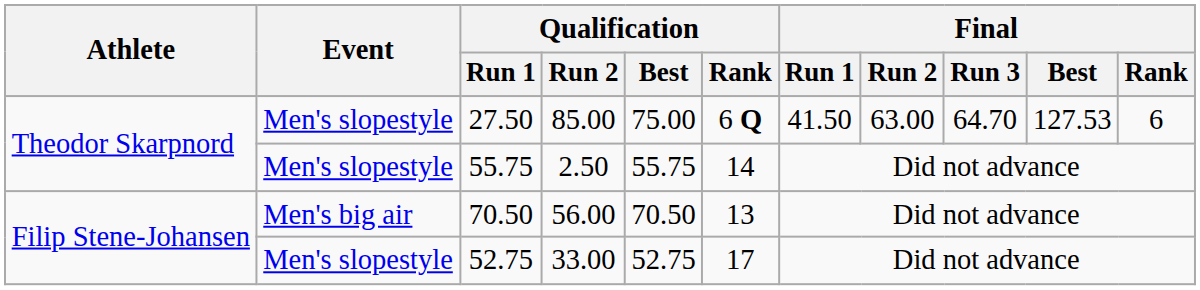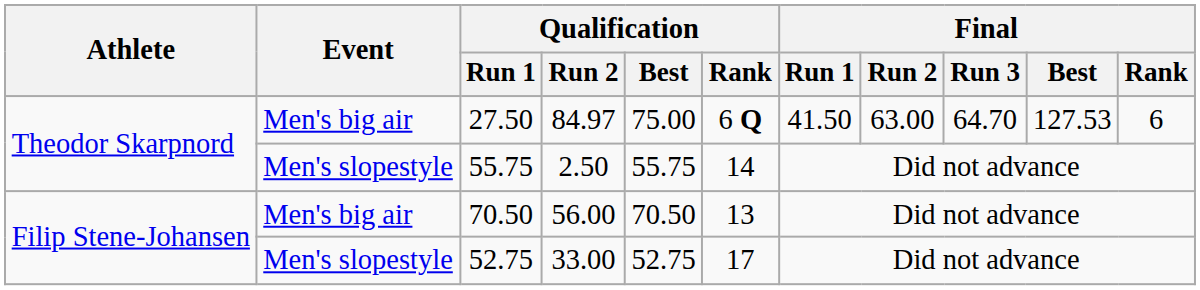 <table class="wikitable" style="font-size:90%">
 <tr>
 <th rowspan=2>Athlete</th>
 <th rowspan=2>Event</th>
 <th colspan=4>Qualification</th>
 <th colspan=5>Final</th>
 </tr>
 <tr style="font-size:95%">
 <th>Run 1</th>
 <th>Run 2</th>
 <th>Best</th>
 <th>Rank</th>
 <th>Run 1</th>
 <th>Run 2</th>
 <th>Run 3</th>
 <th>Best</th>
 <th>Rank</th>
 </tr>
 <tr align=center>
 <td align=left rowspan=2><a href='#'>Theodor Skarpnord</a></td>
-<td align=left><a href='#'>Men's slopestyle</a></td>
+<td align=left><a href='#'>Men's big air</a></td>
 <td>27.50</td>
-<td>85.00</td>
+<td>84.97</td>
 <td>75.00</td>
 <td>6 <strong>Q</strong></td>
 <td>41.50</td>
 <td>63.00</td>
 <td>64.70</td>
 <td>127.53</td>
 <td>6</td>
 </tr>
 <tr align=center>
 <td align=left><a href='#'>Men's slopestyle</a></td>
 <td>55.75</td>
 <td>2.50</td>
 <td>55.75</td>
 <td>14</td>
 <td colspan=5>Did not advance</td>
 </tr>
 <tr align=center>
 <td align=left rowspan=2><a href='#'>Filip Stene-Johansen</a></td>
 <td align=left><a href='#'>Men's big air</a></td>
 <td>70.50</td>
 <td>56.00</td>
 <td>70.50</td>
 <td>13</td>
 <td colspan=5>Did not advance</td>
 </tr>
 <tr align=center>
 <td align=left><a href='#'>Men's slopestyle</a></td>
 <td>52.75</td>
 <td>33.00</td>
 <td>52.75</td>
 <td>17</td>
 <td colspan=5>Did not advance</td>
 </tr>
 </table>
